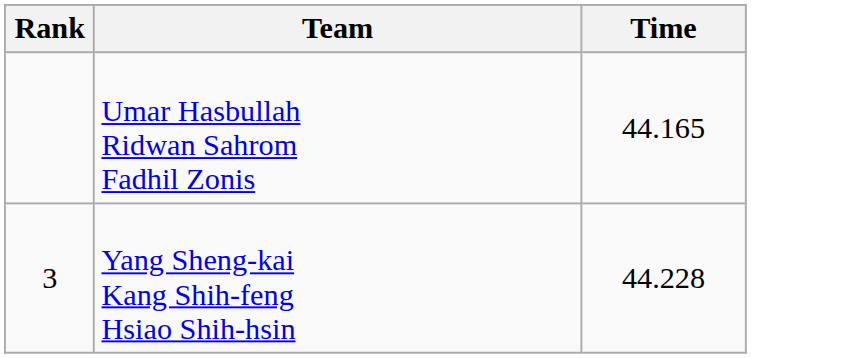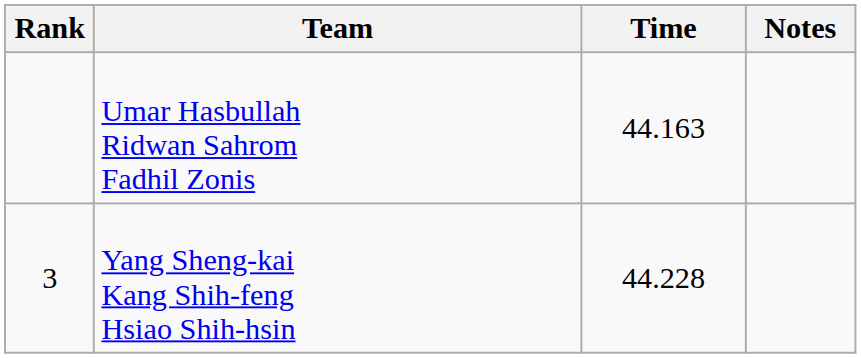 <table class=wikitable style="text-align:center">
 <tr>
 <th width=40>Rank</th>
 <th width=250>Team</th>
 <th width=80>Time</th>
+<th width=50>Notes</th>
 </tr>
 <tr>
 <td></td>
 <td align=left><br><a href='#'>Umar Hasbullah</a><br><a href='#'>Ridwan Sahrom</a><br><a href='#'>Fadhil Zonis</a></td>
-<td>44.165</td>
+<td>44.163</td>
+<td></td>
 </tr>
 <tr>
 <td>3</td>
 <td align=left><br><a href='#'>Yang Sheng-kai</a><br><a href='#'>Kang Shih-feng</a><br><a href='#'>Hsiao Shih-hsin</a></td>
 <td>44.228</td>
+<td></td>
 </tr>
 </table>
